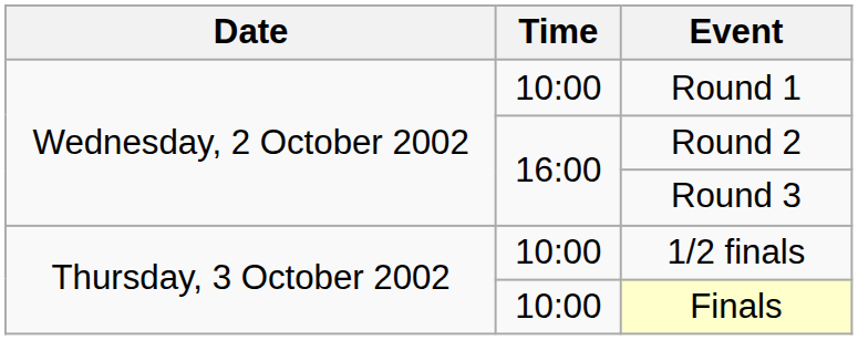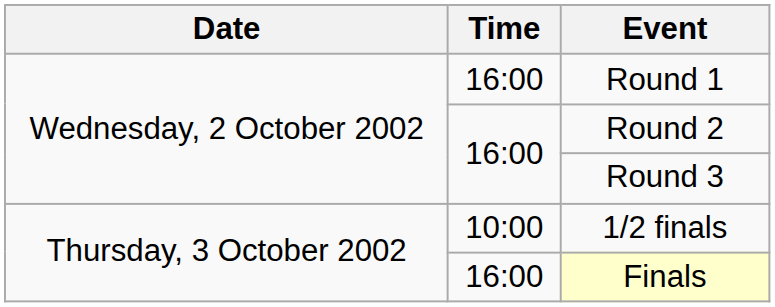 <table class = "wikitable" style="text-align:center;">
 <tr>
 <th width=220>Date</th>
 <th width=50>Time</th>
 <th width=100>Event</th>
 </tr>
 <tr>
 <td rowspan=3>Wednesday, 2 October 2002</td>
-<td>10:00</td>
+<td>16:00</td>
 <td>Round 1</td>
 </tr>
 <tr>
 <td rowspan=2>16:00</td>
 <td>Round 2</td>
 </tr>
 <tr>
 <td>Round 3</td>
 </tr>
 <tr>
 <td rowspan=2>Thursday, 3 October 2002</td>
 <td>10:00</td>
 <td>1/2 finals</td>
 </tr>
 <tr>
-<td>10:00</td>
+<td>16:00</td>
 <td bgcolor=ffffcc>Finals</td>
 </tr>
 </table>
